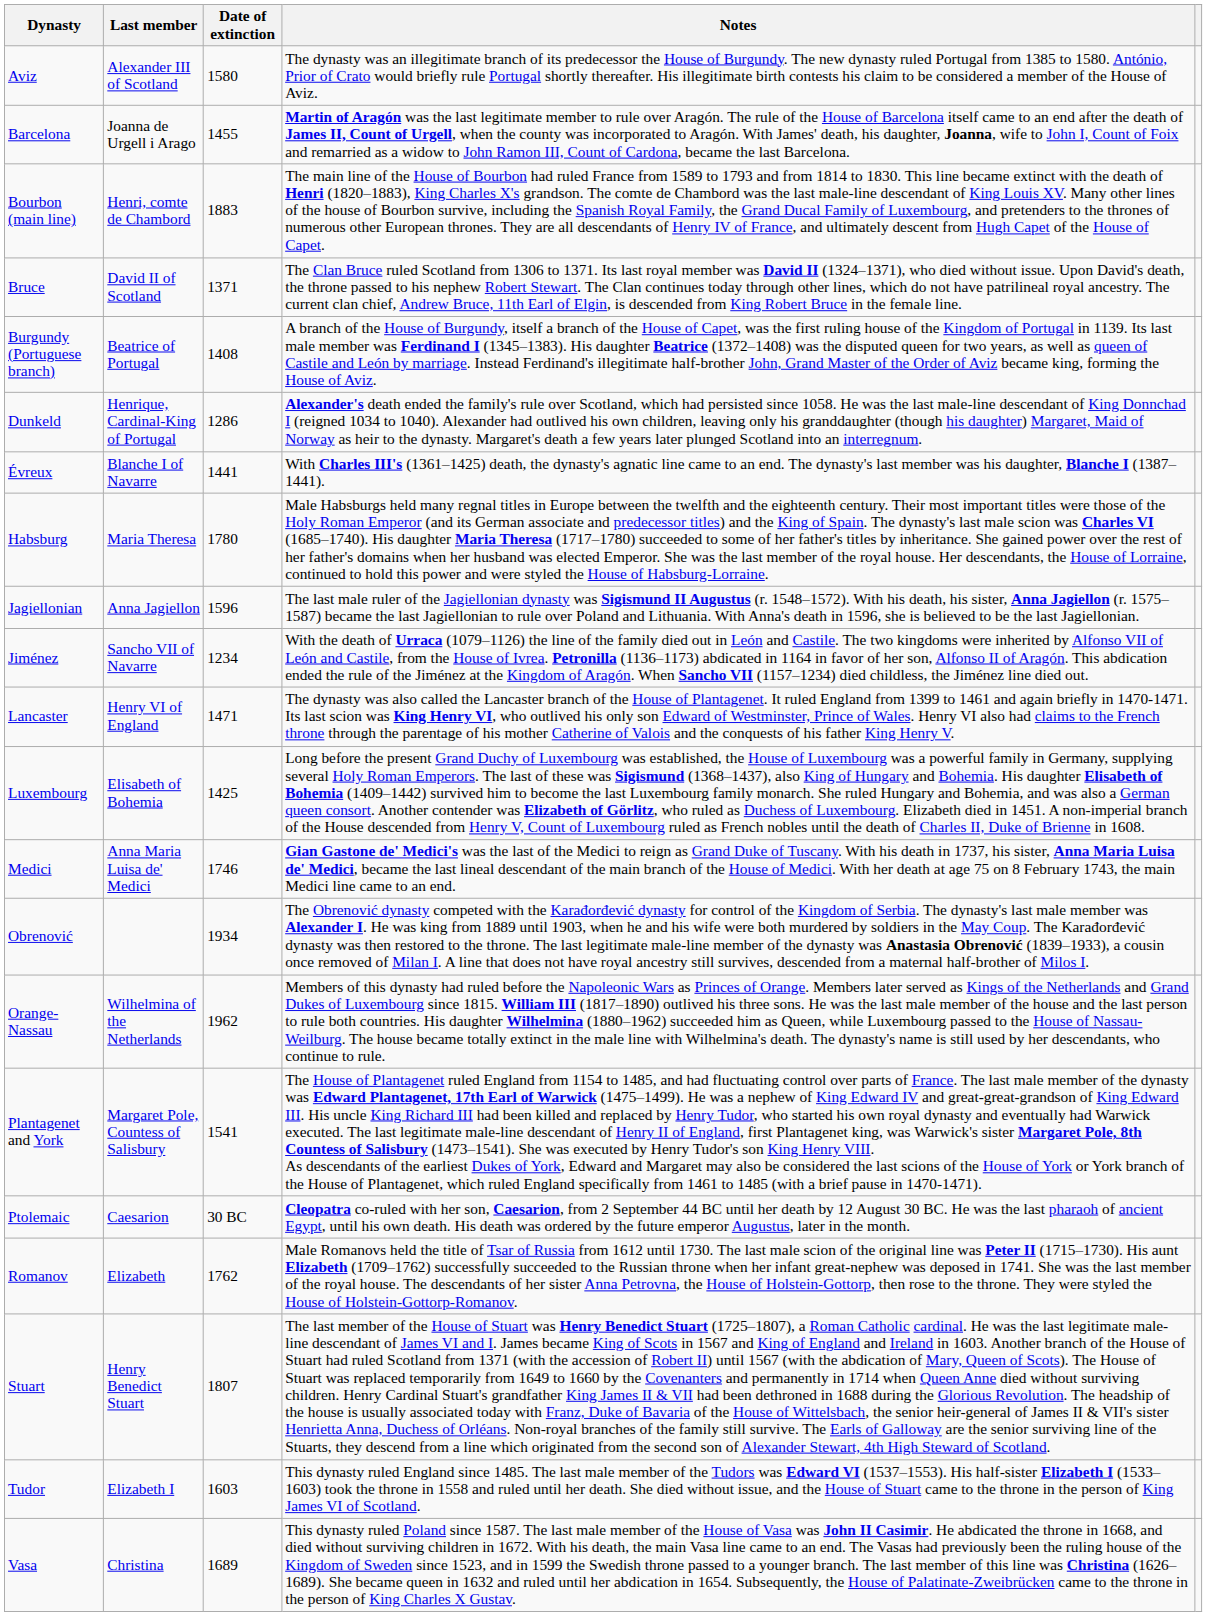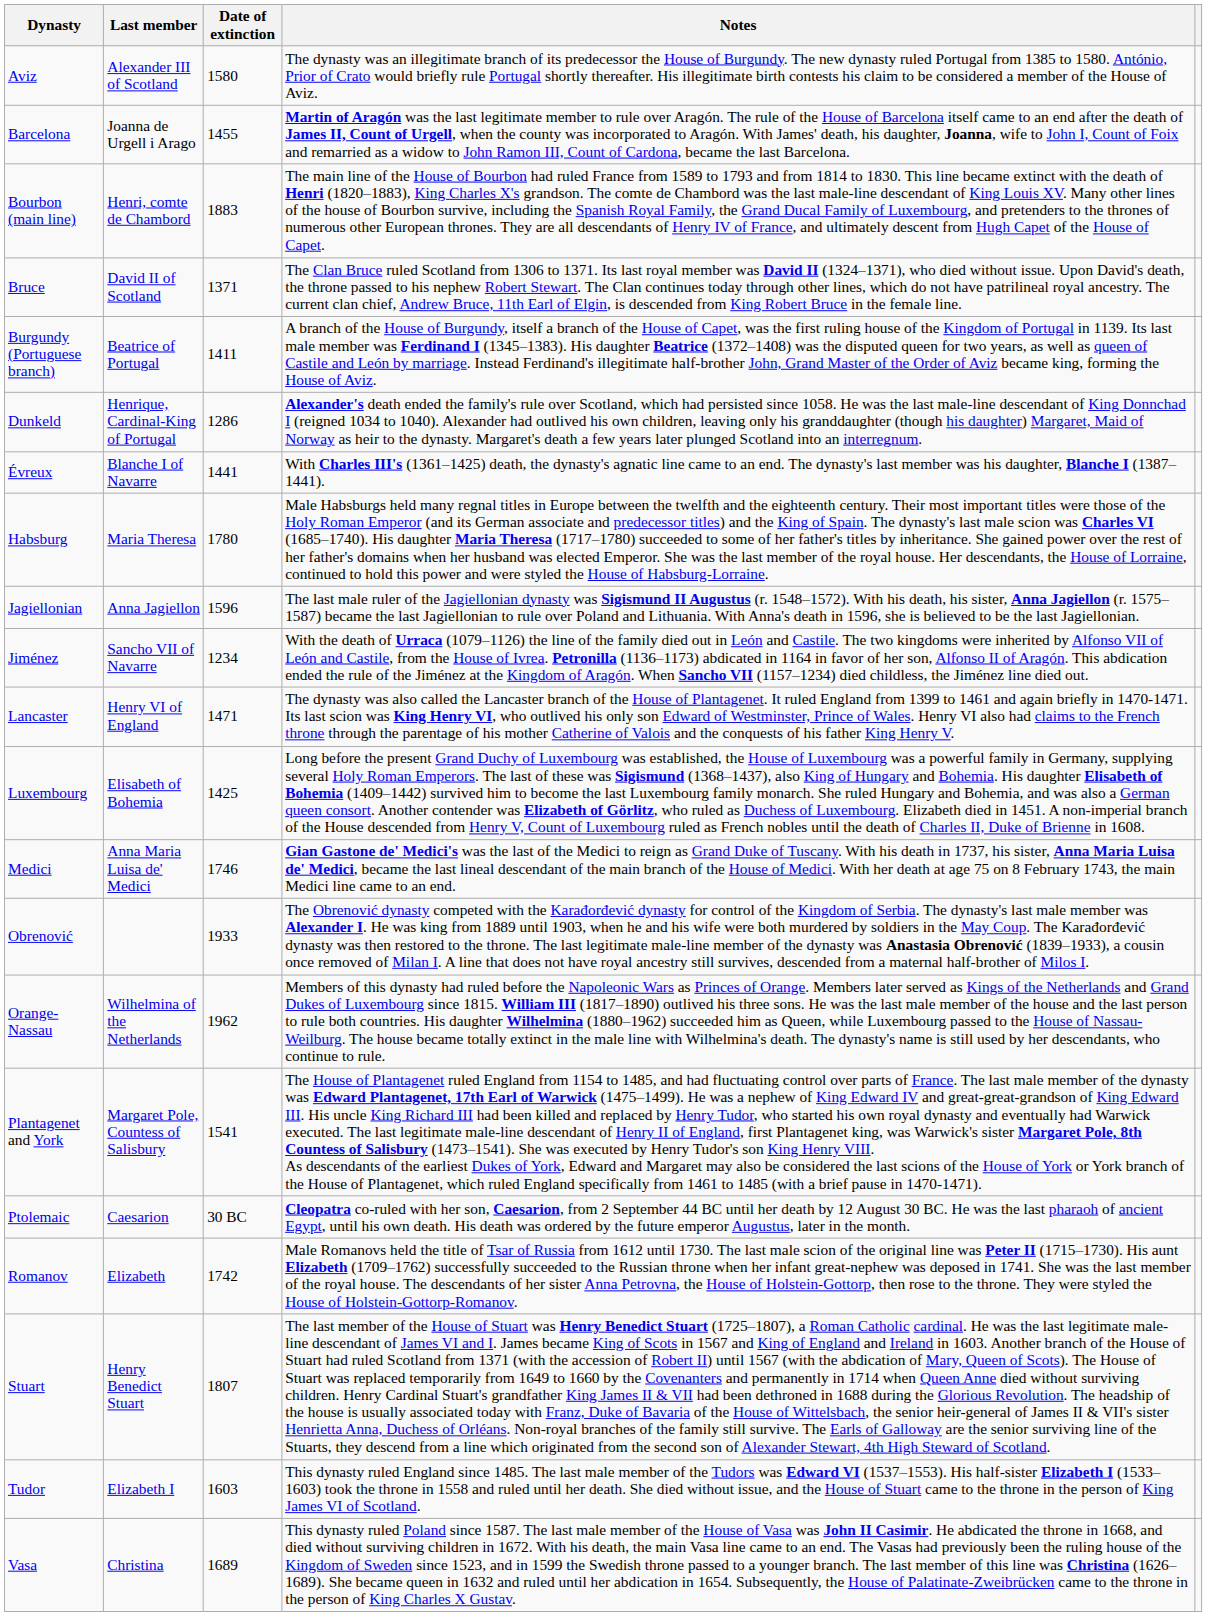 <table class="wikitable sortable">
 <tr>
 <th>Dynasty</th>
 <th>Last member</th>
 <th>Date of extinction</th>
 <th>Notes</th>
 <th></th>
 </tr>
 <tr>
 <td><a href='#'>Aviz</a></td>
 <td><a href='#'>Alexander III of Scotland</a></td>
 <td>1580</td>
 <td>The dynasty was an illegitimate branch of its predecessor the <a href='#'>House of Burgundy</a>. The new dynasty ruled Portugal from 1385 to 1580. <a href='#'>António, Prior of Crato</a> would briefly rule <a href='#'>Portugal</a> shortly thereafter. His illegitimate birth contests his claim to be considered a member of the House of Aviz.</td>
 <td></td>
 </tr>
 <tr>
 <td><a href='#'>Barcelona</a></td>
 <td>Joanna de Urgell i Arago</td>
 <td>1455</td>
 <td><a href='#'><strong>Martin of Aragón</strong></a> was the last legitimate member to rule over Aragón. The rule of the <a href='#'>House of Barcelona</a> itself came to an end after the death of <a href='#'><strong>James II, Count of Urgell</strong></a>, when the county was incorporated to Aragón. With James' death, his daughter, <strong>Joanna</strong>, wife to <a href='#'>John I, Count of Foix</a> and remarried as a widow to <a href='#'>John Ramon III, Count of Cardona</a>, became the last Barcelona.</td>
 <td></td>
 </tr>
 <tr>
 <td><a href='#'>Bourbon (main line)</a></td>
 <td><a href='#'>Henri, comte de Chambord</a></td>
 <td>1883</td>
 <td>The main line of the <a href='#'>House of Bourbon</a>  had ruled France from 1589 to 1793 and from 1814 to 1830. This line became extinct with the death of <strong><a href='#'>Henri</a></strong> (1820–1883), <a href='#'>King Charles X's</a> grandson. The comte de Chambord was the last male-line descendant of <a href='#'>King Louis XV</a>. Many other lines of the house of Bourbon survive, including the <a href='#'>Spanish Royal Family</a>, the <a href='#'>Grand Ducal Family of Luxembourg</a>, and pretenders to the thrones of numerous other European thrones. They are all descendants of <a href='#'>Henry IV of France</a>, and ultimately descent from <a href='#'>Hugh Capet</a> of the <a href='#'>House of Capet</a>.</td>
 <td></td>
 </tr>
 <tr>
 <td><a href='#'>Bruce</a></td>
 <td><a href='#'>David II of Scotland</a></td>
 <td>1371</td>
 <td>The <a href='#'>Clan Bruce</a> ruled Scotland from 1306 to 1371. Its last royal member was <a href='#'><strong>David II</strong></a> (1324–1371), who died without issue. Upon David's death, the throne passed to his nephew <a href='#'>Robert Stewart</a>. The Clan continues today through other lines, which do not have patrilineal royal ancestry. The current clan chief, <a href='#'>Andrew Bruce, 11th Earl of Elgin</a>, is descended from <a href='#'>King Robert Bruce</a> in the female line.</td>
 <td></td>
 </tr>
 <tr>
 <td><a href='#'>Burgundy (Portuguese branch)</a></td>
 <td><a href='#'>Beatrice of Portugal</a></td>
-<td>1408</td>
+<td>1411</td>
 <td>A branch of the <a href='#'>House of Burgundy</a>, itself a branch of the <a href='#'>House of Capet</a>, was the first ruling house of the <a href='#'>Kingdom of Portugal</a> in 1139. Its last male member was <a href='#'><strong>Ferdinand I</strong></a> (1345–1383). His daughter <a href='#'><strong>Beatrice</strong></a> (1372–1408) was the disputed queen for two years, as well as <a href='#'>queen of Castile and León by marriage</a>. Instead Ferdinand's illegitimate half-brother <a href='#'>John, Grand Master of the Order of Aviz</a> became king, forming the <a href='#'>House of Aviz</a>.</td>
 <td></td>
 </tr>
 <tr>
 <td><a href='#'>Dunkeld</a></td>
 <td><a href='#'>Henrique, Cardinal-King of Portugal</a></td>
 <td>1286</td>
 <td><strong><a href='#'>Alexander's</a></strong> death ended the family's rule over Scotland, which had persisted since 1058. He was the last male-line descendant of <a href='#'>King Donnchad I</a> (reigned 1034 to 1040). Alexander had outlived his own children, leaving only his granddaughter (though <a href='#'>his daughter</a>) <a href='#'>Margaret, Maid of Norway</a> as heir to the dynasty. Margaret's death a few years later plunged Scotland into an <a href='#'>interregnum</a>.</td>
 <td></td>
 </tr>
 <tr>
 <td><a href='#'>Évreux</a></td>
 <td><a href='#'>Blanche I of Navarre</a></td>
 <td>1441</td>
 <td>With <a href='#'><strong>Charles III's</strong></a> (1361–1425) death, the dynasty's agnatic line came to an end. The dynasty's last member was his daughter, <a href='#'><strong>Blanche I</strong></a> (1387–1441).</td>
 <td></td>
 </tr>
 <tr>
 <td><a href='#'>Habsburg</a></td>
 <td><a href='#'>Maria Theresa</a></td>
 <td>1780</td>
 <td>Male Habsburgs held many regnal titles in Europe between the twelfth and the eighteenth century. Their most important titles were those of the <a href='#'>Holy Roman Emperor</a> (and its German associate and <a href='#'>predecessor titles</a>) and the <a href='#'>King of Spain</a>. The dynasty's last male scion was <a href='#'><strong>Charles VI</strong></a> (1685–1740). His daughter <strong><a href='#'>Maria Theresa</a></strong> (1717–1780) succeeded to some of her father's titles by inheritance. She gained power over the rest of her father's domains when her husband was elected Emperor. She was the last member of the royal house. Her descendants, the <a href='#'>House of Lorraine</a>, continued to hold this power and were styled the <a href='#'>House of Habsburg-Lorraine</a>.</td>
 <td></td>
 </tr>
 <tr>
 <td><a href='#'>Jagiellonian</a></td>
 <td><a href='#'>Anna Jagiellon</a></td>
 <td>1596</td>
 <td>The last male ruler of the <a href='#'>Jagiellonian dynasty</a> was <strong><a href='#'>Sigismund II Augustus</a></strong> (r. 1548–1572). With his death, his sister, <strong><a href='#'>Anna Jagiellon</a></strong> (r. 1575–1587) became the last Jagiellonian to rule over Poland and Lithuania. With Anna's death in 1596, she is believed to be the last Jagiellonian.</td>
 <td></td>
 </tr>
 <tr>
 <td><a href='#'>Jiménez</a></td>
 <td><a href='#'>Sancho VII of Navarre</a></td>
 <td>1234</td>
 <td>With the death of <a href='#'><strong>Urraca</strong></a> (1079–1126) the line of the family died out in <a href='#'>León</a> and <a href='#'>Castile</a>. The two kingdoms were inherited by <a href='#'>Alfonso VII of León and Castile</a>, from the <a href='#'>House of Ivrea</a>. <a href='#'><strong>Petronilla</strong></a> (1136–1173) abdicated in 1164 in favor of her son, <a href='#'>Alfonso II of Aragón</a>. This abdication ended the rule of the Jiménez at the <a href='#'>Kingdom of Aragón</a>. When <strong><a href='#'>Sancho VII</a></strong> (1157–1234) died childless, the Jiménez line died out.</td>
 <td></td>
 </tr>
 <tr>
 <td><a href='#'>Lancaster</a></td>
 <td><a href='#'>Henry VI of England</a></td>
 <td>1471</td>
 <td>The dynasty was also called the Lancaster branch of the <a href='#'>House of Plantagenet</a>. It ruled England from 1399 to 1461 and again briefly in 1470-1471.  Its last scion was <a href='#'><strong>King Henry VI</strong></a>, who outlived his only son <a href='#'>Edward of Westminster, Prince of Wales</a>. Henry VI also had <a href='#'>claims to the French throne</a> through the parentage of his mother <a href='#'>Catherine of Valois</a> and the conquests of his father <a href='#'>King Henry V</a>.</td>
 <td></td>
 </tr>
 <tr>
 <td><a href='#'>Luxembourg</a></td>
 <td><a href='#'>Elisabeth of Bohemia</a></td>
 <td>1425</td>
 <td>Long before the present <a href='#'>Grand Duchy of Luxembourg</a> was established, the <a href='#'>House of Luxembourg</a> was a powerful family in Germany, supplying several <a href='#'>Holy Roman Emperors</a>. The last of these was <a href='#'><strong>Sigismund</strong></a> (1368–1437), also <a href='#'>King of Hungary</a> and <a href='#'>Bohemia</a>. His daughter <a href='#'><strong>Elisabeth of Bohemia</strong></a> (1409–1442) survived him to become the last Luxembourg family monarch. She ruled Hungary and Bohemia, and was also a <a href='#'>German queen consort</a>. Another contender was <strong><a href='#'>Elizabeth of Görlitz</a></strong>, who ruled as <a href='#'>Duchess of Luxembourg</a>. Elizabeth died in 1451. A non-imperial branch of the House descended from <a href='#'>Henry V, Count of Luxembourg</a> ruled as French nobles until the death of <a href='#'>Charles II, Duke of Brienne</a> in 1608.</td>
 <td></td>
 </tr>
 <tr>
 <td><a href='#'>Medici</a></td>
 <td><a href='#'>Anna Maria Luisa de' Medici</a></td>
 <td>1746</td>
 <td><a href='#'><strong>Gian Gastone de' Medici's</strong></a> was the last of the Medici to reign as <a href='#'>Grand Duke of Tuscany</a>. With his death in 1737, his sister, <strong><a href='#'>Anna Maria Luisa de' Medici</a></strong>, became the last lineal descendant of the main branch of the <a href='#'>House of Medici</a>. With her death at age 75 on 8 February 1743, the main Medici line came to an end.</td>
 <td></td>
 </tr>
 <tr>
 <td><a href='#'>Obrenović</a></td>
 <td></td>
-<td>1934</td>
+<td>1933</td>
 <td>The <a href='#'>Obrenović dynasty</a> competed with the <a href='#'>Karađorđević dynasty</a> for control of the <a href='#'>Kingdom of Serbia</a>. The dynasty's last male member was <a href='#'><strong>Alexander I</strong></a>. He was king from 1889 until 1903, when he and his wife were both murdered by soldiers in the <a href='#'>May Coup</a>. The Karađorđević dynasty was then restored to the throne. The last legitimate male-line member of the dynasty was <strong>Anastasia Obrenović</strong> (1839–1933), a cousin once removed of <a href='#'>Milan I</a>. A line that does not have royal ancestry still survives, descended from a maternal half-brother of <a href='#'>Milos I</a>.</td>
 <td></td>
 </tr>
 <tr>
 <td><a href='#'>Orange-Nassau</a></td>
 <td><a href='#'>Wilhelmina of the Netherlands</a></td>
 <td>1962</td>
 <td>Members of this dynasty had ruled before the <a href='#'>Napoleonic Wars</a> as <a href='#'>Princes of Orange</a>. Members later served as <a href='#'>Kings of the Netherlands</a> and <a href='#'>Grand Dukes of Luxembourg</a> since 1815. <a href='#'><strong>William III</strong></a> (1817–1890) outlived his three sons. He was the last male member of the house and the last person to rule both countries. His daughter <a href='#'><strong>Wilhelmina</strong></a> (1880–1962) succeeded him as Queen, while Luxembourg passed to the <a href='#'>House of Nassau-Weilburg</a>. The house became totally extinct in the male line with Wilhelmina's death. The dynasty's name is still used by her descendants, who continue to rule.</td>
 <td></td>
 </tr>
 <tr>
 <td><a href='#'>Plantagenet</a> and <a href='#'>York</a></td>
 <td><a href='#'>Margaret Pole, Countess of Salisbury</a></td>
 <td>1541</td>
 <td>The <a href='#'>House of Plantagenet</a> ruled England from 1154 to 1485, and had fluctuating control over parts of <a href='#'>France</a>. The last male member of the dynasty was <strong><a href='#'>Edward Plantagenet, 17th Earl of Warwick</a></strong> (1475–1499). He was a nephew of <a href='#'>King Edward IV</a> and great-great-grandson of <a href='#'>King Edward III</a>. His uncle <a href='#'>King Richard III</a> had been killed and replaced by <a href='#'>Henry Tudor</a>, who started his own royal dynasty and eventually had Warwick executed. The last legitimate male-line descendant of <a href='#'>Henry II of England</a>, first Plantagenet king, was Warwick's sister <strong><a href='#'>Margaret Pole, 8th Countess of Salisbury</a></strong> (1473–1541). She was executed by Henry Tudor's son <a href='#'>King Henry VIII</a>.<br>As descendants of the earliest <a href='#'>Dukes of York</a>, Edward and Margaret may also be considered the last scions of the <a href='#'>House of York</a> or York branch of the House of Plantagenet, which ruled England specifically from 1461 to 1485 (with a brief pause in 1470-1471).</td>
 <td></td>
 </tr>
 <tr>
 <td><a href='#'>Ptolemaic</a></td>
 <td><a href='#'>Caesarion</a></td>
 <td>30 BC</td>
 <td><strong><a href='#'>Cleopatra</a></strong> co-ruled with her son, <strong><a href='#'>Caesarion</a></strong>, from 2 September 44 BC until her death by 12 August 30 BC. He was the last <a href='#'>pharaoh</a> of <a href='#'>ancient Egypt</a>, until his own death. His death was ordered by the future emperor <a href='#'>Augustus</a>, later in the month.</td>
 <td></td>
 </tr>
 <tr>
 <td><a href='#'>Romanov</a></td>
 <td><a href='#'>Elizabeth</a></td>
-<td>1762</td>
+<td>1742</td>
 <td>Male Romanovs held the title of <a href='#'>Tsar of Russia</a> from 1612 until 1730. The last male scion of the original line was <a href='#'><strong>Peter II</strong></a> (1715–1730). His aunt <strong><a href='#'>Elizabeth</a></strong> (1709–1762) successfully succeeded to the Russian throne when her infant great-nephew was deposed in 1741. She was the last member of the royal house. The descendants of her sister <a href='#'>Anna Petrovna</a>, the <a href='#'>House of Holstein-Gottorp</a>, then rose to the throne. They were styled the <a href='#'>House of Holstein-Gottorp-Romanov</a>.</td>
 <td></td>
 </tr>
 <tr>
 <td><a href='#'>Stuart</a></td>
 <td><a href='#'>Henry Benedict Stuart</a></td>
 <td>1807</td>
 <td>The last member of the <a href='#'>House of Stuart</a> was <strong><a href='#'>Henry Benedict Stuart</a></strong> (1725–1807), a <a href='#'>Roman Catholic</a> <a href='#'>cardinal</a>. He was the last legitimate male-line descendant of <a href='#'>James VI and I</a>. James became <a href='#'>King of Scots</a> in 1567 and <a href='#'>King of England</a> and <a href='#'>Ireland</a> in 1603. Another branch of the House of Stuart had ruled Scotland from 1371 (with the accession of <a href='#'>Robert II</a>) until 1567 (with the abdication of <a href='#'>Mary, Queen of Scots</a>). The House of Stuart was replaced temporarily from 1649 to 1660 by the <a href='#'>Covenanters</a> and permanently in 1714 when <a href='#'>Queen Anne</a> died without surviving children. Henry Cardinal Stuart's grandfather <a href='#'>King James II & VII</a> had been dethroned in 1688 during the <a href='#'>Glorious Revolution</a>. The headship of the house is usually associated today with <a href='#'>Franz, Duke of Bavaria</a> of the <a href='#'>House of Wittelsbach</a>, the senior heir-general of James II & VII's sister <a href='#'>Henrietta Anna, Duchess of Orléans</a>. Non-royal branches of the family still survive. The <a href='#'>Earls of Galloway</a> are the senior surviving line of the Stuarts, they descend from a line which originated from the second son of <a href='#'>Alexander Stewart, 4th High Steward of Scotland</a>.</td>
 <td></td>
 </tr>
 <tr>
 <td><a href='#'>Tudor</a></td>
 <td><a href='#'>Elizabeth I</a></td>
 <td>1603</td>
 <td>This dynasty ruled England since 1485. The last male member of the <a href='#'>Tudors</a> was <a href='#'><strong>Edward VI</strong></a> (1537–1553). His half-sister <a href='#'><strong>Elizabeth I</strong></a> (1533–1603) took the throne in 1558 and ruled until her death. She died without issue, and the <a href='#'>House of Stuart</a> came to the throne in the person of <a href='#'>King James VI of Scotland</a>.</td>
 <td></td>
 </tr>
 <tr>
 <td><a href='#'>Vasa</a></td>
 <td><a href='#'>Christina</a></td>
 <td>1689</td>
 <td>This dynasty ruled  <a href='#'>Poland</a> since 1587. The last male member of the <a href='#'>House of Vasa</a> was <a href='#'><strong>John II Casimir</strong></a>. He abdicated the throne in 1668, and died without surviving children in 1672. With his death, the main Vasa line came to an end. The Vasas had previously been the ruling house of the <a href='#'>Kingdom of Sweden</a> since 1523, and in 1599 the Swedish throne passed to a younger branch. The last member of this line was <a href='#'><strong>Christina</strong></a> (1626–1689). She became queen in 1632 and ruled until her abdication in 1654. Subsequently, the <a href='#'>House of Palatinate-Zweibrücken</a> came to the throne in the person of <a href='#'>King Charles X Gustav</a>.</td>
 <td></td>
 </tr>
 </table>
